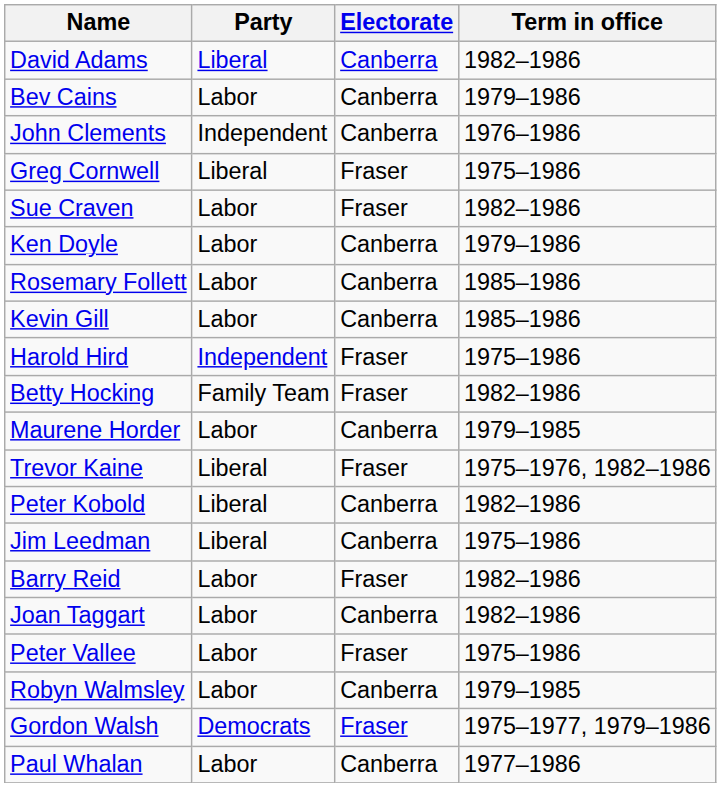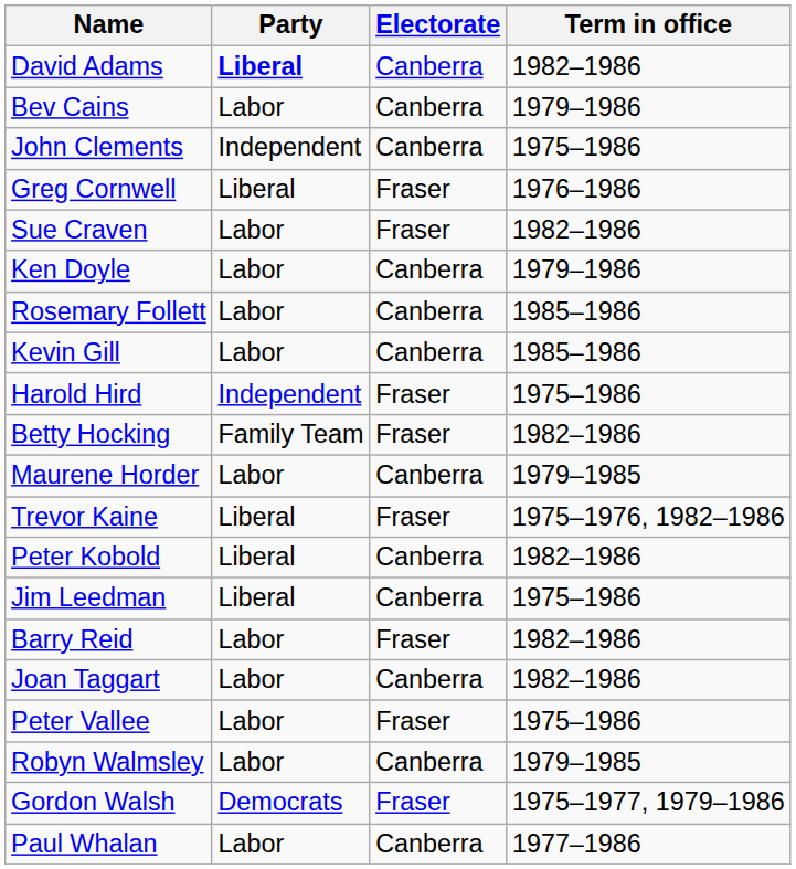 <table class="wikitable sortable">
 <tr>
 <th><strong>Name</strong></th>
 <th><strong>Party</strong></th>
 <th><strong><a href='#'>Electorate</a></strong></th>
 <th><strong>Term in office</strong></th>
 </tr>
 <tr>
 <td><a href='#'>David Adams</a></td>
-<td><a href='#'>Liberal</a></td>
+<td><strong><a href='#'>Liberal</a></strong></td>
 <td><a href='#'>Canberra</a></td>
 <td>1982–1986</td>
 </tr>
 <tr>
 <td><a href='#'>Bev Cains</a></td>
 <td>Labor</td>
 <td>Canberra</td>
 <td>1979–1986</td>
 </tr>
 <tr>
 <td><a href='#'>John Clements</a></td>
 <td>Independent</td>
 <td>Canberra</td>
-<td>1976–1986</td>
+<td>1975–1986</td>
 </tr>
 <tr>
 <td><a href='#'>Greg Cornwell</a></td>
 <td>Liberal</td>
 <td>Fraser</td>
-<td>1975–1986</td>
+<td>1976–1986</td>
 </tr>
 <tr>
 <td><a href='#'>Sue Craven</a></td>
 <td>Labor</td>
 <td>Fraser</td>
 <td>1982–1986</td>
 </tr>
 <tr>
 <td><a href='#'>Ken Doyle</a></td>
 <td>Labor</td>
 <td>Canberra</td>
 <td>1979–1986</td>
 </tr>
 <tr>
 <td><a href='#'>Rosemary Follett</a></td>
 <td>Labor</td>
 <td>Canberra</td>
 <td>1985–1986</td>
 </tr>
 <tr>
 <td><a href='#'>Kevin Gill</a></td>
 <td>Labor</td>
 <td>Canberra</td>
 <td>1985–1986</td>
 </tr>
 <tr>
 <td><a href='#'>Harold Hird</a></td>
 <td><a href='#'>Independent</a></td>
 <td>Fraser</td>
 <td>1975–1986</td>
 </tr>
 <tr>
 <td><a href='#'>Betty Hocking</a></td>
 <td>Family Team</td>
 <td>Fraser</td>
 <td>1982–1986</td>
 </tr>
 <tr>
 <td><a href='#'>Maurene Horder</a></td>
 <td>Labor</td>
 <td>Canberra</td>
 <td>1979–1985</td>
 </tr>
 <tr>
 <td><a href='#'>Trevor Kaine</a></td>
 <td>Liberal</td>
 <td>Fraser</td>
 <td>1975–1976, 1982–1986</td>
 </tr>
 <tr>
 <td><a href='#'>Peter Kobold</a></td>
 <td>Liberal</td>
 <td>Canberra</td>
 <td>1982–1986</td>
 </tr>
 <tr>
 <td><a href='#'>Jim Leedman</a></td>
 <td>Liberal</td>
 <td>Canberra</td>
 <td>1975–1986</td>
 </tr>
 <tr>
 <td><a href='#'>Barry Reid</a></td>
 <td>Labor</td>
 <td>Fraser</td>
 <td>1982–1986</td>
 </tr>
 <tr>
 <td><a href='#'>Joan Taggart</a></td>
 <td>Labor</td>
 <td>Canberra</td>
 <td>1982–1986</td>
 </tr>
 <tr>
 <td><a href='#'>Peter Vallee</a></td>
 <td>Labor</td>
 <td>Fraser</td>
 <td>1975–1986</td>
 </tr>
 <tr>
 <td><a href='#'>Robyn Walmsley</a></td>
 <td>Labor</td>
 <td>Canberra</td>
 <td>1979–1985</td>
 </tr>
 <tr>
 <td><a href='#'>Gordon Walsh</a></td>
 <td><a href='#'>Democrats</a></td>
 <td><a href='#'>Fraser</a></td>
 <td>1975–1977, 1979–1986</td>
 </tr>
 <tr>
 <td><a href='#'>Paul Whalan</a></td>
 <td>Labor</td>
 <td>Canberra</td>
 <td>1977–1986</td>
 </tr>
 </table>
